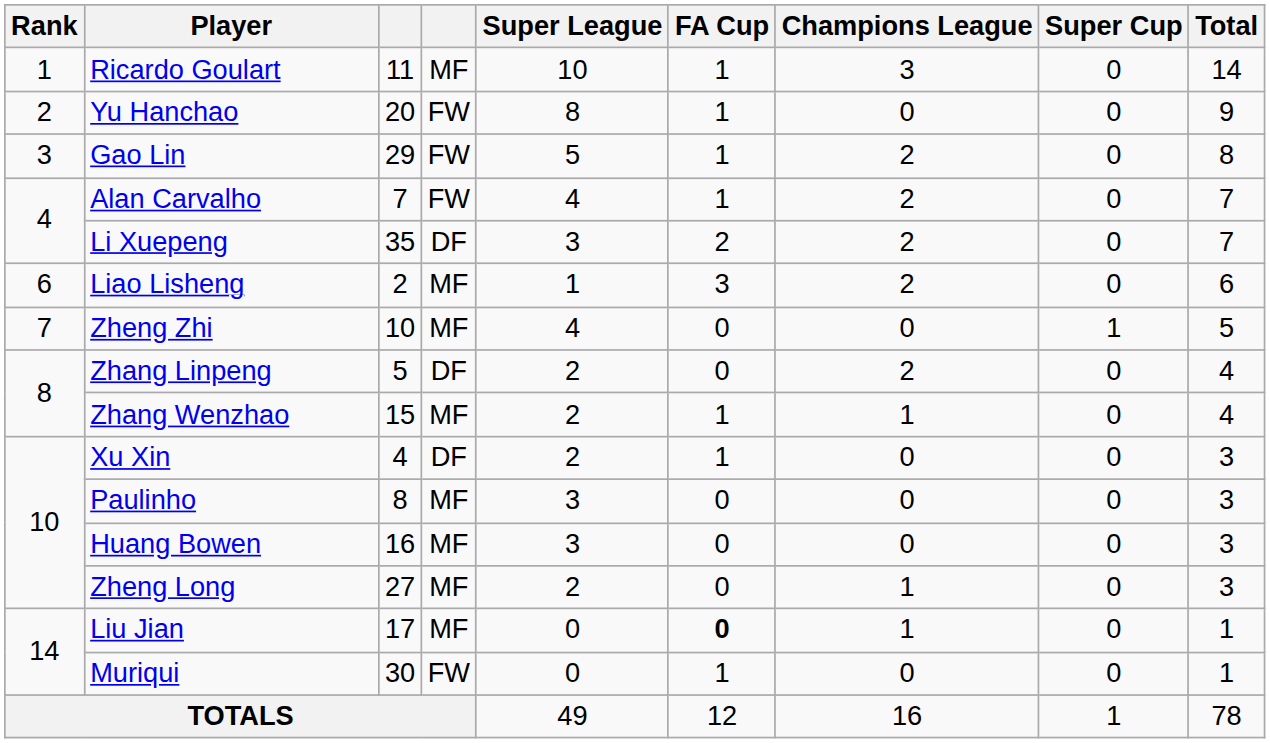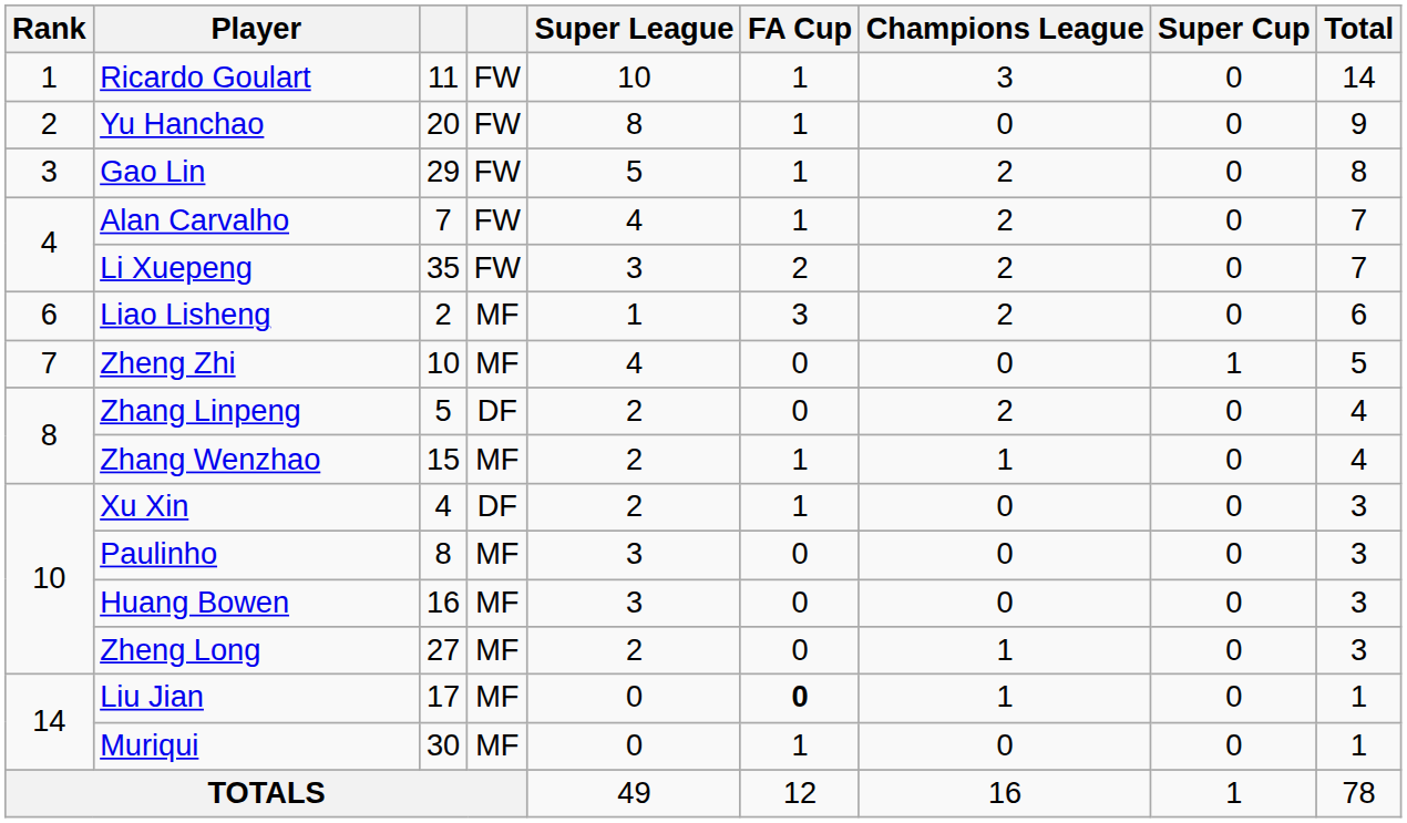 <table class="wikitable">
 <tr>
 <th>Rank</th>
 <th style="width:166px;">Player</th>
 <th></th>
 <th></th>
 <th>Super League</th>
 <th>FA Cup</th>
 <th>Champions League</th>
 <th>Super Cup</th>
 <th>Total</th>
 </tr>
 <tr>
 <td align=center>1</td>
 <td> <a href='#'>Ricardo Goulart</a></td>
 <td align=center>11</td>
-<td align=center>MF</td>
+<td align=center>FW</td>
 <td align=center>10</td>
 <td align=center>1</td>
 <td align=center>3</td>
 <td align=center>0</td>
 <td align=center>14</td>
 </tr>
 <tr>
 <td align=center>2</td>
 <td> <a href='#'>Yu Hanchao</a></td>
 <td align=center>20</td>
 <td align=center>FW</td>
 <td align=center>8</td>
 <td align=center>1</td>
 <td align=center>0</td>
 <td align=center>0</td>
 <td align=center>9</td>
 </tr>
 <tr>
 <td align=center>3</td>
 <td> <a href='#'>Gao Lin</a></td>
 <td align=center>29</td>
 <td align=center>FW</td>
 <td align=center>5</td>
 <td align=center>1</td>
 <td align=center>2</td>
 <td align=center>0</td>
 <td align=center>8</td>
 </tr>
 <tr>
 <td align=center rowspan=2>4</td>
 <td> <a href='#'>Alan Carvalho</a></td>
 <td align=center>7</td>
 <td align=center>FW</td>
 <td align=center>4</td>
 <td align=center>1</td>
 <td align=center>2</td>
 <td align=center>0</td>
 <td align=center>7</td>
 </tr>
 <tr>
 <td> <a href='#'>Li Xuepeng</a></td>
 <td align=center>35</td>
-<td align=center>DF</td>
+<td align=center>FW</td>
 <td align=center>3</td>
 <td align=center>2</td>
 <td align=center>2</td>
 <td align=center>0</td>
 <td align=center>7</td>
 </tr>
 <tr>
 <td align=center>6</td>
 <td> <a href='#'>Liao Lisheng</a></td>
 <td align=center>2</td>
 <td align=center>MF</td>
 <td align=center>1</td>
 <td align=center>3</td>
 <td align=center>2</td>
 <td align=center>0</td>
 <td align=center>6</td>
 </tr>
 <tr>
 <td align=center>7</td>
 <td> <a href='#'>Zheng Zhi</a></td>
 <td align=center>10</td>
 <td align=center>MF</td>
 <td align=center>4</td>
 <td align=center>0</td>
 <td align=center>0</td>
 <td align=center>1</td>
 <td align=center>5</td>
 </tr>
 <tr>
 <td align=center rowspan=2>8</td>
 <td> <a href='#'>Zhang Linpeng</a></td>
 <td align=center>5</td>
 <td align=center>DF</td>
 <td align=center>2</td>
 <td align=center>0</td>
 <td align=center>2</td>
 <td align=center>0</td>
 <td align=center>4</td>
 </tr>
 <tr>
 <td> <a href='#'>Zhang Wenzhao</a></td>
 <td align=center>15</td>
 <td align=center>MF</td>
 <td align=center>2</td>
 <td align=center>1</td>
 <td align=center>1</td>
 <td align=center>0</td>
 <td align=center>4</td>
 </tr>
 <tr>
 <td align=center rowspan=4>10</td>
 <td> <a href='#'>Xu Xin</a></td>
 <td align=center>4</td>
 <td align=center>DF</td>
 <td align=center>2</td>
 <td align=center>1</td>
 <td align=center>0</td>
 <td align=center>0</td>
 <td align=center>3</td>
 </tr>
 <tr>
 <td> <a href='#'>Paulinho</a></td>
 <td align=center>8</td>
 <td align=center>MF</td>
 <td align=center>3</td>
 <td align=center>0</td>
 <td align=center>0</td>
 <td align=center>0</td>
 <td align=center>3</td>
 </tr>
 <tr>
 <td> <a href='#'>Huang Bowen</a></td>
 <td align=center>16</td>
 <td align=center>MF</td>
 <td align=center>3</td>
 <td align=center>0</td>
 <td align=center>0</td>
 <td align=center>0</td>
 <td align=center>3</td>
 </tr>
 <tr>
 <td> <a href='#'>Zheng Long</a></td>
 <td align=center>27</td>
 <td align=center>MF</td>
 <td align=center>2</td>
 <td align=center>0</td>
 <td align=center>1</td>
 <td align=center>0</td>
 <td align=center>3</td>
 </tr>
 <tr>
 <td align=center rowspan=2>14</td>
 <td> <a href='#'>Liu Jian</a></td>
 <td align=center>17</td>
 <td align=center>MF</td>
 <td align=center>0</td>
 <td align=center><strong>0</strong></td>
 <td align=center>1</td>
 <td align=center>0</td>
 <td align=center>1</td>
 </tr>
 <tr>
 <td> <a href='#'>Muriqui</a></td>
 <td align=center>30</td>
-<td align=center>FW</td>
+<td align=center>MF</td>
 <td align=center>0</td>
 <td align=center>1</td>
 <td align=center>0</td>
 <td align=center>0</td>
 <td align=center>1</td>
 </tr>
 <tr>
 <th align=center colspan=4>TOTALS</th>
 <td align=center>49</td>
 <td align=center>12</td>
 <td align=center>16</td>
 <td align=center>1</td>
 <td align=center>78</td>
 </tr>
 </table>
